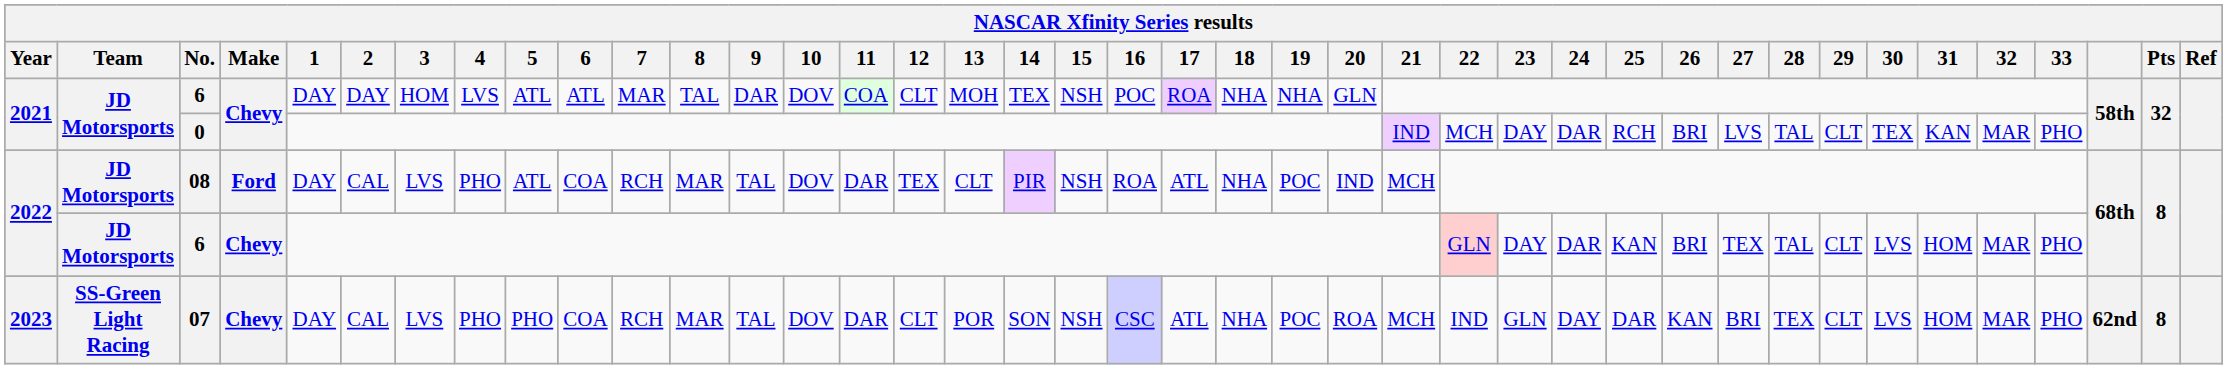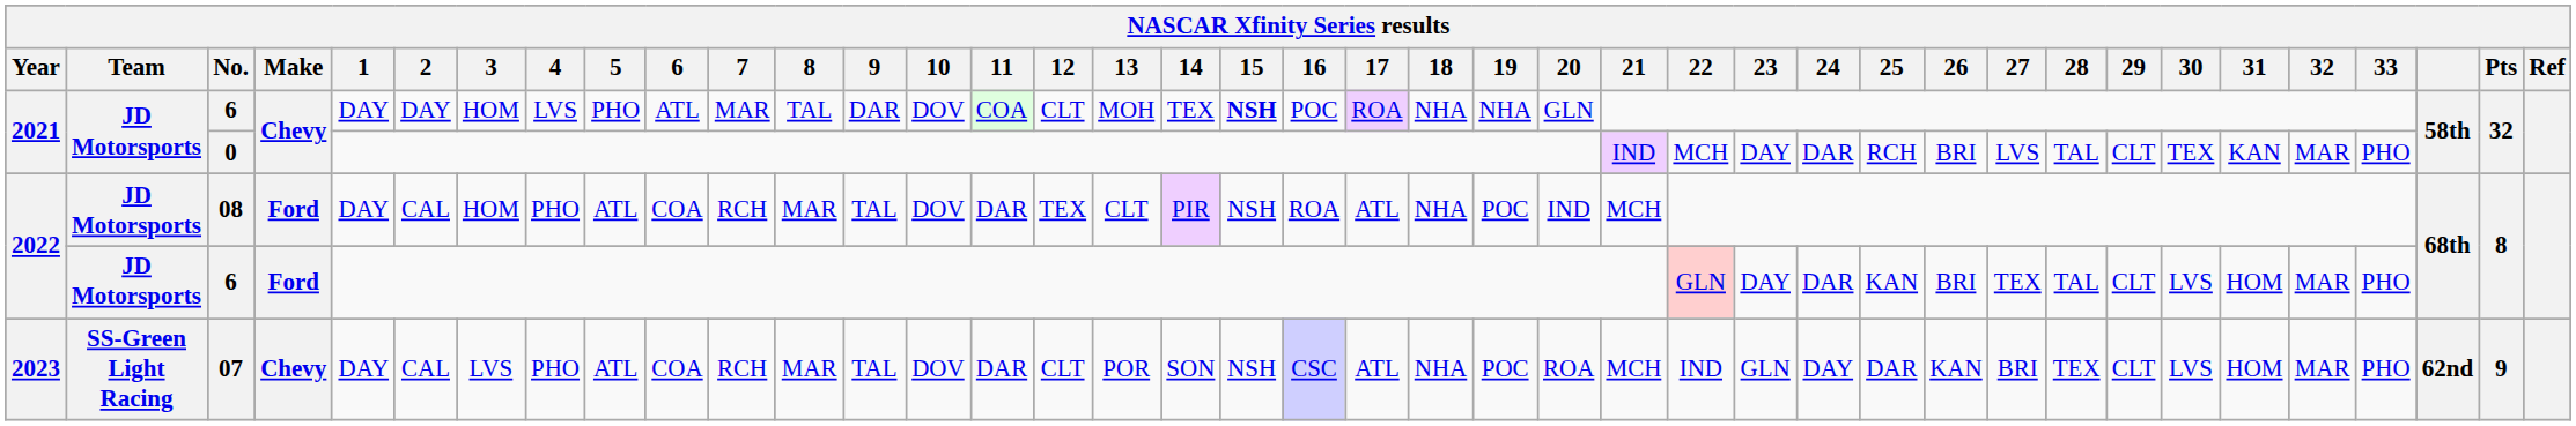 <table class="wikitable" style="text-align:center; font-size:75%">
 <tr>
 <th colspan=40><a href='#'>NASCAR Xfinity Series</a> results</th>
 </tr>
 <tr>
 <th>Year</th>
 <th>Team</th>
 <th>No.</th>
 <th>Make</th>
 <th>1</th>
 <th>2</th>
 <th>3</th>
 <th>4</th>
 <th>5</th>
 <th>6</th>
 <th>7</th>
 <th>8</th>
 <th>9</th>
 <th>10</th>
 <th>11</th>
 <th>12</th>
 <th>13</th>
 <th>14</th>
 <th>15</th>
 <th>16</th>
 <th>17</th>
 <th>18</th>
 <th>19</th>
 <th>20</th>
 <th>21</th>
 <th>22</th>
 <th>23</th>
 <th>24</th>
 <th>25</th>
 <th>26</th>
 <th>27</th>
 <th>28</th>
 <th>29</th>
 <th>30</th>
 <th>31</th>
 <th>32</th>
 <th>33</th>
 <th></th>
 <th>Pts</th>
 <th>Ref</th>
 </tr>
 <tr>
 <th rowspan=2><a href='#'>2021</a></th>
 <th rowspan=2><a href='#'>JD Motorsports</a></th>
 <th>6</th>
 <th rowspan=2><a href='#'>Chevy</a></th>
 <td><a href='#'>DAY</a></td>
 <td><a href='#'>DAY</a></td>
 <td><a href='#'>HOM</a></td>
 <td><a href='#'>LVS</a></td>
-<td><a href='#'>ATL</a></td>
+<td><a href='#'>PHO</a></td>
 <td><a href='#'>ATL</a></td>
 <td><a href='#'>MAR</a></td>
 <td><a href='#'>TAL</a></td>
 <td><a href='#'>DAR</a></td>
 <td><a href='#'>DOV</a></td>
 <td style="background:#DFFFDF;"><a href='#'>COA</a><br></td>
 <td><a href='#'>CLT</a></td>
 <td><a href='#'>MOH</a></td>
 <td><a href='#'>TEX</a></td>
-<td><a href='#'>NSH</a></td>
+<td><strong><a href='#'>NSH</a></strong></td>
 <td><a href='#'>POC</a></td>
 <td style="background:#EFCFFF;"><a href='#'>ROA</a><br></td>
 <td><a href='#'>NHA</a></td>
 <td><a href='#'>NHA</a></td>
 <td><a href='#'>GLN</a></td>
 <td colspan=13></td>
 <th rowspan=2>58th</th>
 <th rowspan=2>32</th>
 <th rowspan=2></th>
 </tr>
 <tr>
 <th>0</th>
 <td colspan=20></td>
 <td style="background:#EFCFFF;"><a href='#'>IND</a><br></td>
 <td><a href='#'>MCH</a></td>
 <td><a href='#'>DAY</a></td>
 <td><a href='#'>DAR</a></td>
 <td><a href='#'>RCH</a></td>
 <td><a href='#'>BRI</a></td>
 <td><a href='#'>LVS</a></td>
 <td><a href='#'>TAL</a></td>
 <td><a href='#'>CLT</a></td>
 <td><a href='#'>TEX</a></td>
 <td><a href='#'>KAN</a></td>
 <td><a href='#'>MAR</a></td>
 <td><a href='#'>PHO</a></td>
 </tr>
 <tr>
 <th rowspan=2><a href='#'>2022</a></th>
 <th><a href='#'>JD Motorsports</a></th>
 <th>08</th>
 <th><a href='#'>Ford</a></th>
 <td><a href='#'>DAY</a></td>
 <td><a href='#'>CAL</a></td>
-<td><a href='#'>LVS</a></td>
+<td><a href='#'>HOM</a></td>
 <td><a href='#'>PHO</a></td>
 <td><a href='#'>ATL</a></td>
 <td><a href='#'>COA</a></td>
 <td><a href='#'>RCH</a></td>
 <td><a href='#'>MAR</a></td>
 <td><a href='#'>TAL</a></td>
 <td><a href='#'>DOV</a></td>
 <td><a href='#'>DAR</a></td>
 <td><a href='#'>TEX</a></td>
 <td><a href='#'>CLT</a></td>
 <td style="background:#EFCFFF;"><a href='#'>PIR</a><br></td>
 <td><a href='#'>NSH</a></td>
 <td><a href='#'>ROA</a></td>
 <td><a href='#'>ATL</a></td>
 <td><a href='#'>NHA</a></td>
 <td><a href='#'>POC</a></td>
 <td><a href='#'>IND</a></td>
 <td><a href='#'>MCH</a></td>
 <td colspan=12></td>
 <th rowspan=2>68th</th>
 <th rowspan=2>8</th>
 <th rowspan=2></th>
 </tr>
 <tr>
 <th><a href='#'>JD Motorsports</a></th>
 <th>6</th>
-<th><a href='#'>Chevy</a></th>
+<th><a href='#'>Ford</a></th>
 <td colspan=21></td>
 <td style="background:#FFCFCF;"><a href='#'>GLN</a><br></td>
 <td><a href='#'>DAY</a></td>
 <td><a href='#'>DAR</a></td>
 <td><a href='#'>KAN</a></td>
 <td><a href='#'>BRI</a></td>
 <td><a href='#'>TEX</a></td>
 <td><a href='#'>TAL</a></td>
 <td><a href='#'>CLT</a></td>
 <td><a href='#'>LVS</a></td>
 <td><a href='#'>HOM</a></td>
 <td><a href='#'>MAR</a></td>
 <td><a href='#'>PHO</a></td>
 </tr>
 <tr>
 <th><a href='#'>2023</a></th>
 <th><a href='#'>SS-Green Light Racing</a></th>
 <th>07</th>
 <th><a href='#'>Chevy</a></th>
 <td><a href='#'>DAY</a></td>
 <td><a href='#'>CAL</a></td>
 <td><a href='#'>LVS</a></td>
 <td><a href='#'>PHO</a></td>
-<td><a href='#'>PHO</a></td>
+<td><a href='#'>ATL</a></td>
 <td><a href='#'>COA</a></td>
 <td><a href='#'>RCH</a></td>
 <td><a href='#'>MAR</a></td>
 <td><a href='#'>TAL</a></td>
 <td><a href='#'>DOV</a></td>
 <td><a href='#'>DAR</a></td>
 <td><a href='#'>CLT</a></td>
 <td><a href='#'>POR</a></td>
 <td><a href='#'>SON</a></td>
 <td><a href='#'>NSH</a></td>
 <td style="background:#CFCFFF;"><a href='#'>CSC</a><br></td>
 <td><a href='#'>ATL</a></td>
 <td><a href='#'>NHA</a></td>
 <td><a href='#'>POC</a></td>
 <td><a href='#'>ROA</a></td>
 <td><a href='#'>MCH</a></td>
 <td><a href='#'>IND</a></td>
 <td><a href='#'>GLN</a></td>
 <td><a href='#'>DAY</a></td>
 <td><a href='#'>DAR</a></td>
 <td><a href='#'>KAN</a></td>
 <td><a href='#'>BRI</a></td>
 <td><a href='#'>TEX</a></td>
 <td><a href='#'>CLT</a></td>
 <td><a href='#'>LVS</a></td>
 <td><a href='#'>HOM</a></td>
 <td><a href='#'>MAR</a></td>
 <td><a href='#'>PHO</a></td>
 <th>62nd</th>
-<th>8</th>
+<th>9</th>
 <th></th>
 </tr>
 </table>
